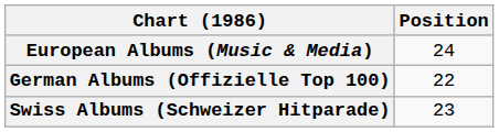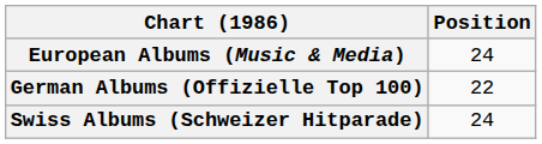 <table class="wikitable sortable plainrowheaders" style="text-align:center">
 <tr>
 <th scope="col">Chart (1986)</th>
 <th scope="col">Position</th>
 </tr>
 <tr>
 <th scope="row">European Albums (<em>Music & Media</em>)</th>
 <td>24</td>
 </tr>
 <tr>
 <th scope="row">German Albums (Offizielle Top 100)</th>
 <td>22</td>
 </tr>
 <tr>
 <th scope="row">Swiss Albums (Schweizer Hitparade)</th>
-<td>23</td>
+<td>24</td>
 </tr>
 </table>
